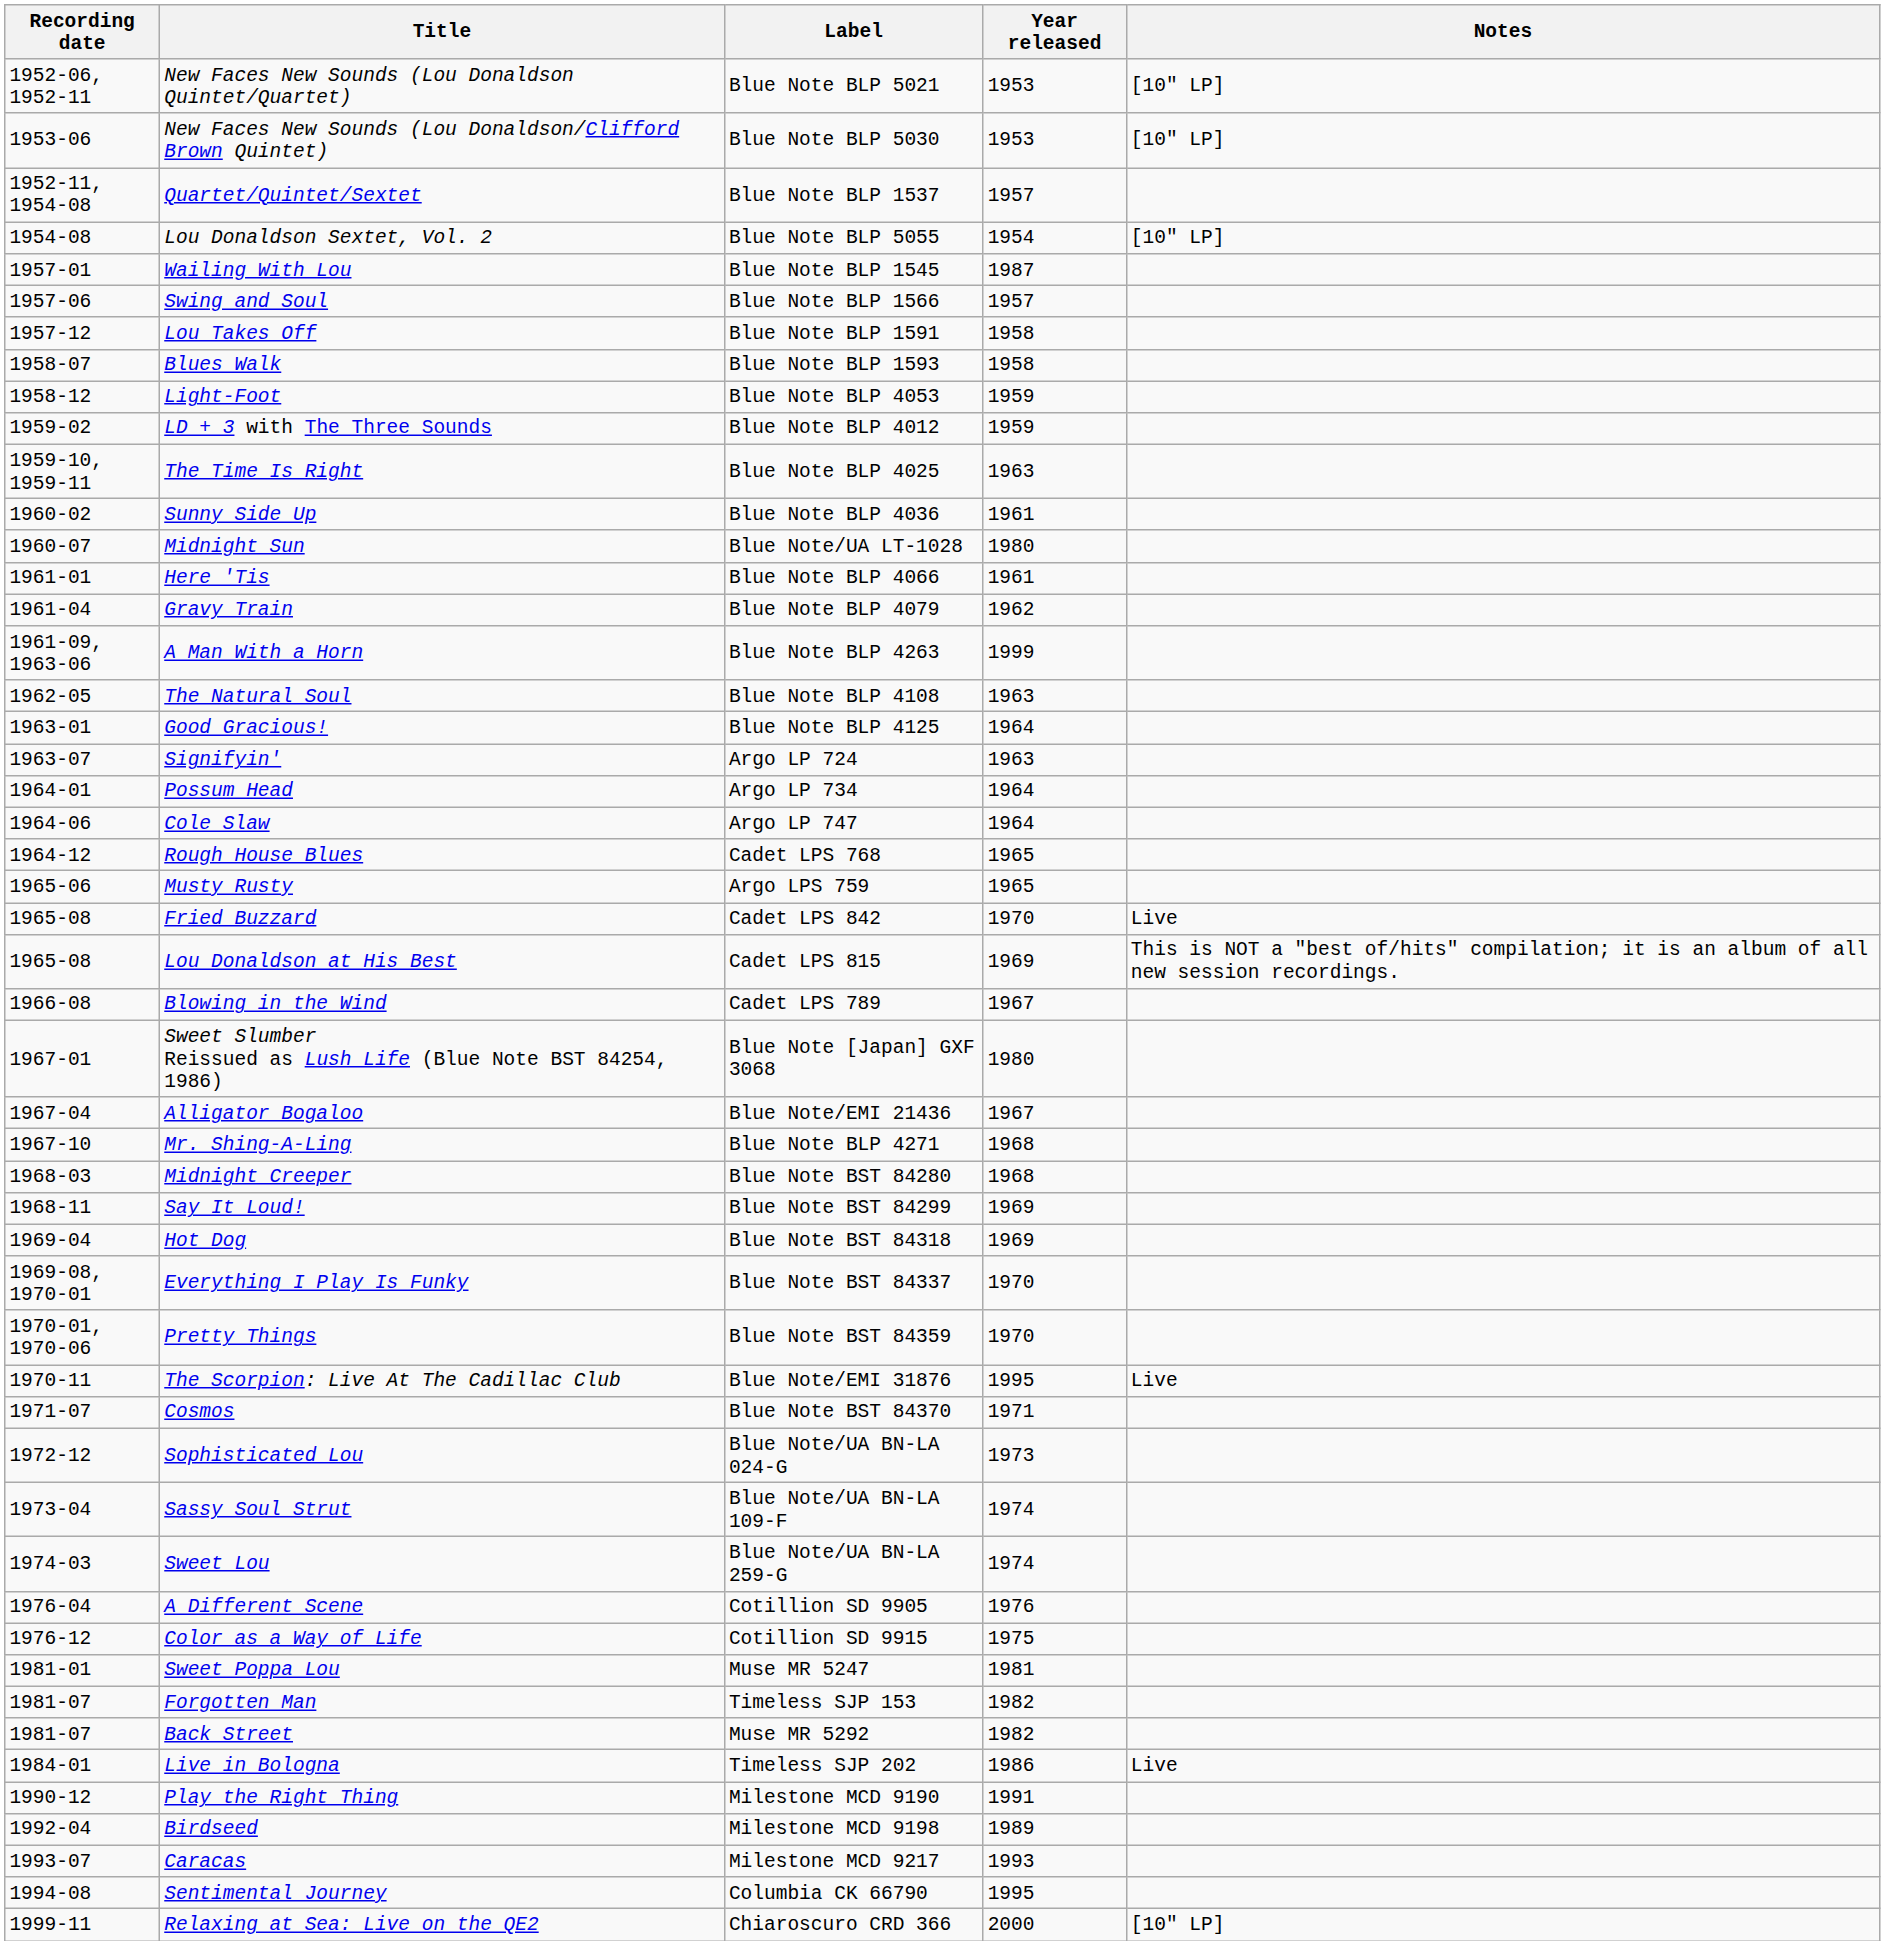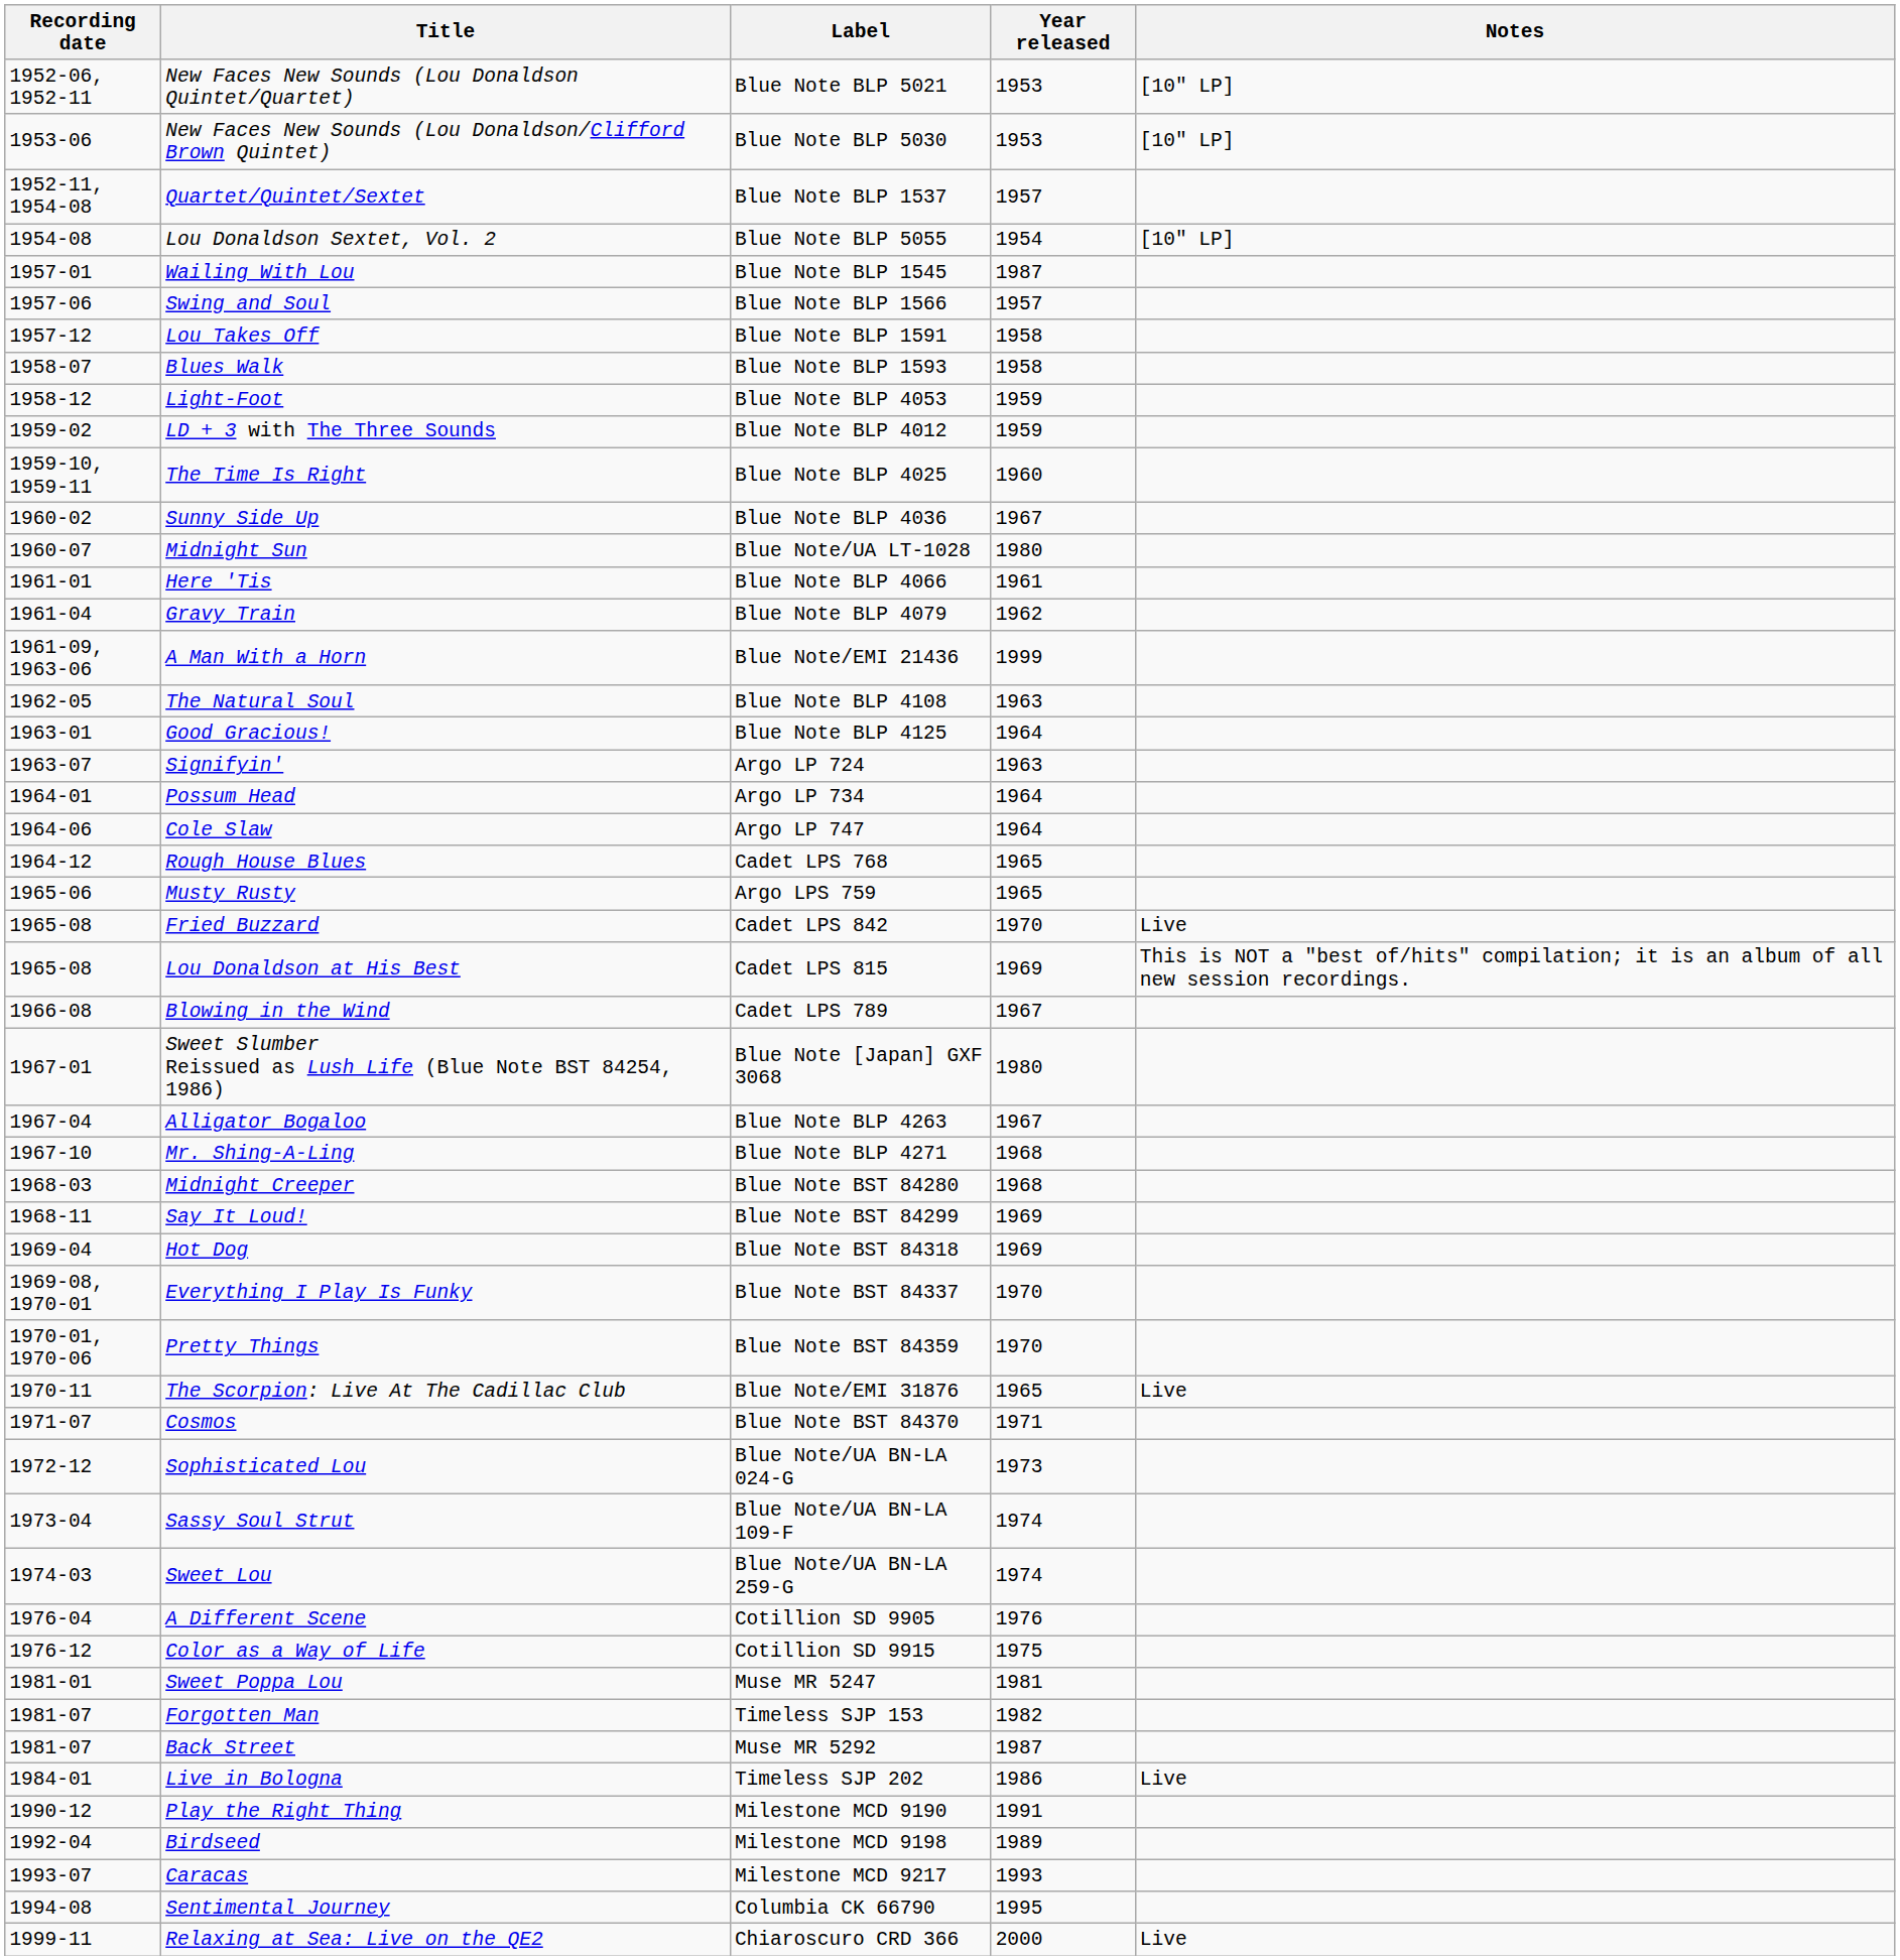 <table class="wikitable sortable">
 <tr>
 <th>Recording date</th>
 <th>Title</th>
 <th>Label</th>
 <th>Year released</th>
 <th>Notes</th>
 </tr>
 <tr>
 <td>1952-06, <br>1952-11</td>
 <td><em>New Faces New Sounds (Lou Donaldson Quintet/Quartet)</em></td>
 <td>Blue Note BLP 5021</td>
 <td>1953</td>
 <td>[10" LP]</td>
 </tr>
 <tr>
 <td>1953-06</td>
 <td><em>New Faces New Sounds (Lou Donaldson/<a href='#'>Clifford Brown</a> Quintet)</em></td>
 <td>Blue Note BLP 5030</td>
 <td>1953</td>
 <td>[10" LP]</td>
 </tr>
 <tr>
 <td>1952-11, <br>1954-08</td>
 <td><em><a href='#'>Quartet/Quintet/Sextet</a></em></td>
 <td>Blue Note BLP 1537</td>
 <td>1957</td>
 <td></td>
 </tr>
 <tr>
 <td>1954-08</td>
 <td><em>Lou Donaldson Sextet, Vol. 2</em></td>
 <td>Blue Note BLP 5055</td>
 <td>1954</td>
 <td>[10" LP]</td>
 </tr>
 <tr>
 <td>1957-01</td>
 <td><em><a href='#'>Wailing With Lou</a></em></td>
 <td>Blue Note BLP 1545</td>
 <td>1987</td>
 <td></td>
 </tr>
 <tr>
 <td>1957-06</td>
 <td><em><a href='#'>Swing and Soul</a></em></td>
 <td>Blue Note BLP 1566</td>
 <td>1957</td>
 <td></td>
 </tr>
 <tr>
 <td>1957-12</td>
 <td><em><a href='#'>Lou Takes Off</a></em></td>
 <td>Blue Note BLP 1591</td>
 <td>1958</td>
 <td></td>
 </tr>
 <tr>
 <td>1958-07</td>
 <td><em><a href='#'>Blues Walk</a></em></td>
 <td>Blue Note BLP 1593</td>
 <td>1958</td>
 <td></td>
 </tr>
 <tr>
 <td>1958-12</td>
 <td><em><a href='#'>Light-Foot</a></em></td>
 <td>Blue Note BLP 4053</td>
 <td>1959</td>
 <td></td>
 </tr>
 <tr>
 <td>1959-02</td>
 <td><em><a href='#'>LD + 3</a></em> with <a href='#'>The Three Sounds</a></td>
 <td>Blue Note BLP 4012</td>
 <td>1959</td>
 <td></td>
 </tr>
 <tr>
 <td>1959-10, <br>1959-11</td>
 <td><em><a href='#'>The Time Is Right</a></em></td>
 <td>Blue Note BLP 4025</td>
-<td>1963</td>
+<td>1960</td>
 <td></td>
 </tr>
 <tr>
 <td>1960-02</td>
 <td><em><a href='#'>Sunny Side Up</a></em></td>
 <td>Blue Note BLP 4036</td>
-<td>1961</td>
+<td>1967</td>
 <td></td>
 </tr>
 <tr>
 <td>1960-07</td>
 <td><em><a href='#'>Midnight Sun</a></em></td>
 <td>Blue Note/UA LT-1028</td>
 <td>1980</td>
 <td></td>
 </tr>
 <tr>
 <td>1961-01</td>
 <td><em><a href='#'>Here 'Tis</a></em></td>
 <td>Blue Note BLP 4066</td>
 <td>1961</td>
 <td></td>
 </tr>
 <tr>
 <td>1961-04</td>
 <td><em><a href='#'>Gravy Train</a></em></td>
 <td>Blue Note BLP 4079</td>
 <td>1962</td>
 <td></td>
 </tr>
 <tr>
 <td>1961-09, <br>1963-06</td>
 <td><em><a href='#'>A Man With a Horn</a></em></td>
-<td>Blue Note BLP 4263</td>
+<td>Blue Note/EMI 21436</td>
 <td>1999</td>
 <td></td>
 </tr>
 <tr>
 <td>1962-05</td>
 <td><em><a href='#'>The Natural Soul</a></em></td>
 <td>Blue Note BLP 4108</td>
 <td>1963</td>
 <td></td>
 </tr>
 <tr>
 <td>1963-01</td>
 <td><em><a href='#'>Good Gracious!</a></em></td>
 <td>Blue Note BLP 4125</td>
 <td>1964</td>
 <td></td>
 </tr>
 <tr>
 <td>1963-07</td>
 <td><em><a href='#'>Signifyin'</a></em></td>
 <td>Argo LP 724</td>
 <td>1963</td>
 <td></td>
 </tr>
 <tr>
 <td>1964-01</td>
 <td><em><a href='#'>Possum Head</a></em></td>
 <td>Argo LP 734</td>
 <td>1964</td>
 <td></td>
 </tr>
 <tr>
 <td>1964-06</td>
 <td><em><a href='#'>Cole Slaw</a></em></td>
 <td>Argo LP 747</td>
 <td>1964</td>
 <td></td>
 </tr>
 <tr>
 <td>1964-12</td>
 <td><em><a href='#'>Rough House Blues</a></em></td>
 <td>Cadet LPS 768</td>
 <td>1965</td>
 <td></td>
 </tr>
 <tr>
 <td>1965-06</td>
 <td><em><a href='#'>Musty Rusty</a></em></td>
 <td>Argo LPS 759</td>
 <td>1965</td>
 <td></td>
 </tr>
 <tr>
 <td>1965-08</td>
 <td><em><a href='#'>Fried Buzzard</a></em></td>
 <td>Cadet LPS 842</td>
 <td>1970</td>
 <td>Live</td>
 </tr>
 <tr>
 <td>1965-08</td>
 <td><em><a href='#'>Lou Donaldson at His Best</a></em></td>
 <td>Cadet LPS 815</td>
 <td>1969</td>
 <td>This is NOT a "best of/hits" compilation; it is an album of all new session recordings.</td>
 </tr>
 <tr>
 <td>1966-08</td>
 <td><em><a href='#'>Blowing in the Wind</a></em></td>
 <td>Cadet LPS 789</td>
 <td>1967</td>
 <td></td>
 </tr>
 <tr>
 <td>1967-01</td>
 <td><em>Sweet Slumber</em> <br>Reissued as <em><a href='#'>Lush Life</a></em> (Blue Note BST 84254, 1986)</td>
 <td>Blue Note [Japan] GXF 3068</td>
 <td>1980</td>
 <td></td>
 </tr>
 <tr>
 <td>1967-04</td>
 <td><em><a href='#'>Alligator Bogaloo</a></em></td>
-<td>Blue Note/EMI 21436</td>
+<td>Blue Note BLP 4263</td>
 <td>1967</td>
 <td></td>
 </tr>
 <tr>
 <td>1967-10</td>
 <td><em><a href='#'>Mr. Shing-A-Ling</a></em></td>
 <td>Blue Note BLP 4271</td>
 <td>1968</td>
 <td></td>
 </tr>
 <tr>
 <td>1968-03</td>
 <td><em><a href='#'>Midnight Creeper</a></em></td>
 <td>Blue Note BST 84280</td>
 <td>1968</td>
 <td></td>
 </tr>
 <tr>
 <td>1968-11</td>
 <td><em><a href='#'>Say It Loud!</a></em></td>
 <td>Blue Note BST 84299</td>
 <td>1969</td>
 <td></td>
 </tr>
 <tr>
 <td>1969-04</td>
 <td><em><a href='#'>Hot Dog</a></em></td>
 <td>Blue Note BST 84318</td>
 <td>1969</td>
 <td></td>
 </tr>
 <tr>
 <td>1969-08, <br>1970-01</td>
 <td><em><a href='#'>Everything I Play Is Funky</a></em></td>
 <td>Blue Note BST 84337</td>
 <td>1970</td>
 <td></td>
 </tr>
 <tr>
 <td>1970-01, <br>1970-06</td>
 <td><em><a href='#'>Pretty Things</a></em></td>
 <td>Blue Note BST 84359</td>
 <td>1970</td>
 <td></td>
 </tr>
 <tr>
 <td>1970-11</td>
 <td><em><a href='#'>The Scorpion</a>: Live At The Cadillac Club</em></td>
 <td>Blue Note/EMI 31876</td>
-<td>1995</td>
+<td>1965</td>
 <td>Live</td>
 </tr>
 <tr>
 <td>1971-07</td>
 <td><em><a href='#'>Cosmos</a></em></td>
 <td>Blue Note BST 84370</td>
 <td>1971</td>
 <td></td>
 </tr>
 <tr>
 <td>1972-12</td>
 <td><em><a href='#'>Sophisticated Lou</a></em></td>
 <td>Blue Note/UA BN-LA 024-G</td>
 <td>1973</td>
 <td></td>
 </tr>
 <tr>
 <td>1973-04</td>
 <td><em><a href='#'>Sassy Soul Strut</a></em></td>
 <td>Blue Note/UA BN-LA 109-F</td>
 <td>1974</td>
 <td></td>
 </tr>
 <tr>
 <td>1974-03</td>
 <td><em><a href='#'>Sweet Lou</a></em></td>
 <td>Blue Note/UA BN-LA 259-G</td>
 <td>1974</td>
 <td></td>
 </tr>
 <tr>
 <td>1976-04</td>
 <td><em><a href='#'>A Different Scene</a></em></td>
 <td>Cotillion SD 9905</td>
 <td>1976</td>
 <td></td>
 </tr>
 <tr>
 <td>1976-12</td>
 <td><em><a href='#'>Color as a Way of Life</a></em></td>
 <td>Cotillion SD 9915</td>
 <td>1975</td>
 <td></td>
 </tr>
 <tr>
 <td>1981-01</td>
 <td><em><a href='#'>Sweet Poppa Lou</a></em></td>
 <td>Muse MR 5247</td>
 <td>1981</td>
 <td></td>
 </tr>
 <tr>
 <td>1981-07</td>
 <td><em><a href='#'>Forgotten Man</a></em></td>
 <td>Timeless SJP 153</td>
 <td>1982</td>
 <td></td>
 </tr>
 <tr>
 <td>1981-07</td>
 <td><em><a href='#'>Back Street</a></em></td>
 <td>Muse MR 5292</td>
-<td>1982</td>
+<td>1987</td>
 <td></td>
 </tr>
 <tr>
 <td>1984-01</td>
 <td><em><a href='#'>Live in Bologna</a></em></td>
 <td>Timeless SJP 202</td>
 <td>1986</td>
 <td>Live</td>
 </tr>
 <tr>
 <td>1990-12</td>
 <td><em><a href='#'>Play the Right Thing</a></em></td>
 <td>Milestone	MCD 9190</td>
 <td>1991</td>
 <td></td>
 </tr>
 <tr>
 <td>1992-04</td>
 <td><em><a href='#'>Birdseed</a></em></td>
 <td>Milestone MCD 9198</td>
 <td>1989</td>
 <td></td>
 </tr>
 <tr>
 <td>1993-07</td>
 <td><em><a href='#'>Caracas</a></em></td>
 <td>Milestone MCD 9217</td>
 <td>1993</td>
 <td></td>
 </tr>
 <tr>
 <td>1994-08</td>
 <td><em><a href='#'>Sentimental Journey</a></em></td>
 <td>Columbia	CK 66790</td>
 <td>1995</td>
 <td></td>
 </tr>
 <tr>
 <td>1999-11</td>
 <td><em><a href='#'>Relaxing at Sea: Live on the QE2</a></em></td>
 <td>Chiaroscuro CRD 366</td>
 <td>2000</td>
-<td>[10" LP]</td>
+<td>Live</td>
 </tr>
 </table>
